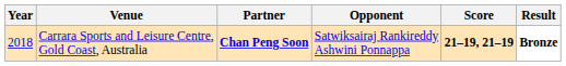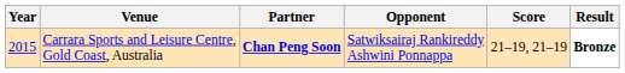 <table class="sortable wikitable" style="font-size: 90%;">
 <tr>
 <th>Year</th>
 <th>Venue</th>
 <th>Partner</th>
 <th>Opponent</th>
 <th>Score</th>
 <th>Result</th>
 </tr>
 <tr style="background:#FFE4B5">
-<td align="center"><a href='#'>2018</a></td>
+<td align="center"><a href='#'>2015</a></td>
 <td align="left"><a href='#'>Carrara Sports and Leisure Centre</a>,<br><a href='#'>Gold Coast</a>, Australia</td>
 <td align="left"><strong> <a href='#'>Chan Peng Soon</a></strong></td>
 <td align="left"> <a href='#'>Satwiksairaj Rankireddy</a><br> <a href='#'>Ashwini Ponnappa</a></td>
-<td align="left"><strong>21–19, 21–19</strong></td>
+<td align="left">21–19, 21–19</td>
 <td style="text-align:left; background:white"> <strong>Bronze</strong></td>
 </tr>
 </table>
